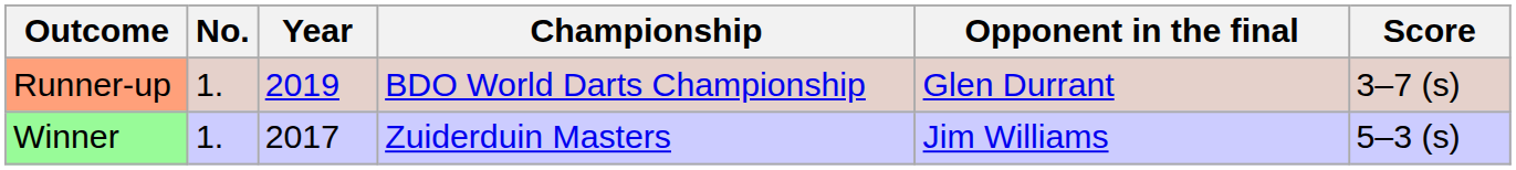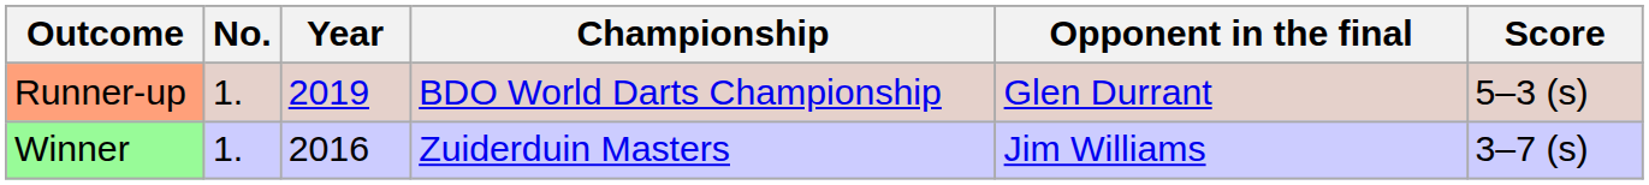 <table class="wikitable">
 <tr>
 <th width="80">Outcome</th>
 <th width="20">No.</th>
 <th width="50">Year</th>
 <th style="width:250px;">Championship</th>
 <th style="width:200px;">Opponent in the final</th>
 <th width="70">Score</th>
 </tr>
 <tr style="background:#e5d1cb;">
 <td style="background:#ffa07a;">Runner-up</td>
 <td>1.</td>
 <td><a href='#'>2019</a></td>
 <td><a href='#'>BDO World Darts Championship</a></td>
 <td> <a href='#'>Glen Durrant</a></td>
-<td>3–7 (s)</td>
+<td>5–3 (s)</td>
 </tr>
 <tr style="background:#ccf;">
 <td style="background:#98FB98">Winner</td>
 <td>1.</td>
-<td>2017</td>
+<td>2016</td>
 <td><a href='#'>Zuiderduin Masters</a></td>
 <td> <a href='#'>Jim Williams</a></td>
-<td>5–3 (s)</td>
+<td>3–7 (s)</td>
 </tr>
 </table>
